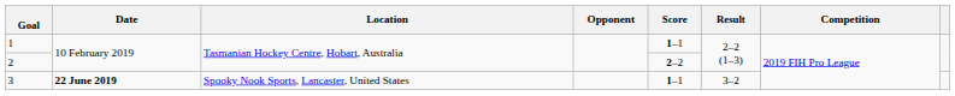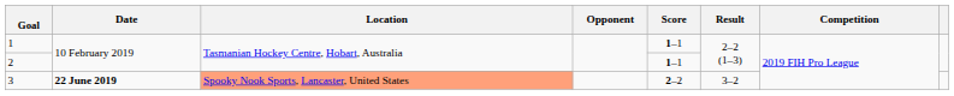 <table class="wikitable sortable" style="font-size:90%" width=97%>
 <tr>
 <th style="font-size:95%;" data-sort-type=number><br>Goal</th>
 <th align=center>Date</th>
 <th>Location</th>
 <th width=90>Opponent</th>
 <th data-sort-type="number" style="font-size:95%">Score</th>
 <th data-sort-type="number" style="font-size:95%">Result</th>
 <th>Competition</th>
 <th></th>
 </tr>
 <tr>
 <td>1</td>
 <td rowspan=2>10 February 2019</td>
 <td rowspan=2><a href='#'>Tasmanian Hockey Centre</a>, <a href='#'>Hobart</a>, Australia</td>
 <td rowspan=2></td>
 <td align="center"><strong>1</strong>–1</td>
 <td rowspan=2; align="center">2–2<br>(1–3)</td>
 <td rowspan=3><a href='#'>2019 FIH Pro League</a></td>
 <td rowspan=2></td>
 </tr>
 <tr>
 <td>2</td>
-<td align="center"><strong>2</strong>–2</td>
+<td align="center"><strong>1</strong>–1</td>
 </tr>
 <tr>
 <td>3</td>
 <td><strong>22 June 2019</strong></td>
-<td><a href='#'>Spooky Nook Sports</a>, <a href='#'>Lancaster</a>, United States</td>
+<td style="background: lightsalmon;"><a href='#'>Spooky Nook Sports</a>, <a href='#'>Lancaster</a>, United States</td>
 <td></td>
-<td align="center"><strong>1</strong>–1</td>
+<td align="center"><strong>2</strong>–2</td>
 <td align="center">3–2</td>
 <td></td>
 </tr>
 </table>
